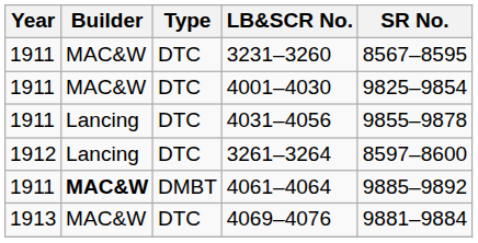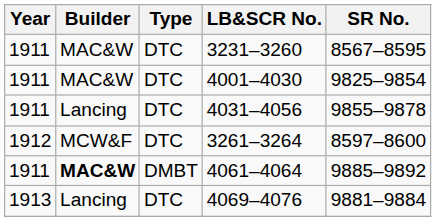 <table class="wikitable">
 <tr>
 <th>Year</th>
 <th>Builder</th>
 <th>Type</th>
 <th>LB&SCR No.</th>
 <th>SR No.</th>
 </tr>
 <tr>
 <td>1911</td>
 <td>MAC&W</td>
 <td>DTC</td>
 <td>3231–3260</td>
 <td>8567–8595</td>
 </tr>
 <tr>
 <td>1911</td>
 <td>MAC&W</td>
 <td>DTC</td>
 <td>4001–4030</td>
 <td>9825–9854</td>
 </tr>
 <tr>
 <td>1911</td>
 <td>Lancing</td>
 <td>DTC</td>
 <td>4031–4056</td>
 <td>9855–9878</td>
 </tr>
 <tr>
 <td>1912</td>
-<td>Lancing</td>
+<td>MCW&F</td>
 <td>DTC</td>
 <td>3261–3264</td>
 <td>8597–8600</td>
 </tr>
 <tr>
 <td>1911</td>
 <td><strong>MAC&W</strong></td>
 <td>DMBT</td>
 <td>4061–4064</td>
 <td>9885–9892</td>
 </tr>
 <tr>
 <td>1913</td>
-<td>MAC&W</td>
+<td>Lancing</td>
 <td>DTC</td>
 <td>4069–4076</td>
 <td>9881–9884</td>
 </tr>
 <tr>
 </tr>
 </table>
